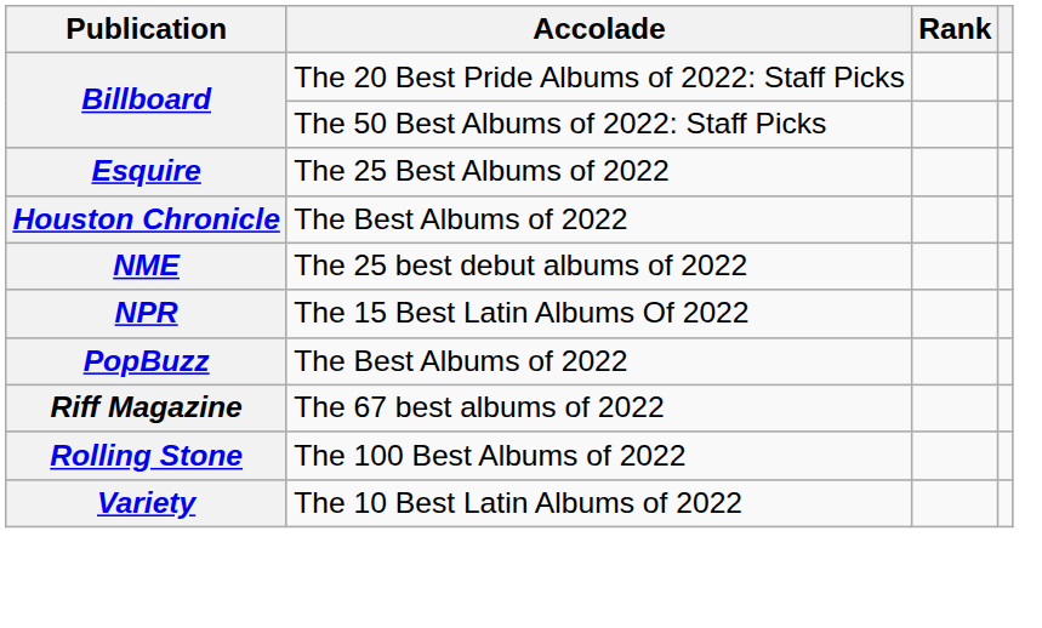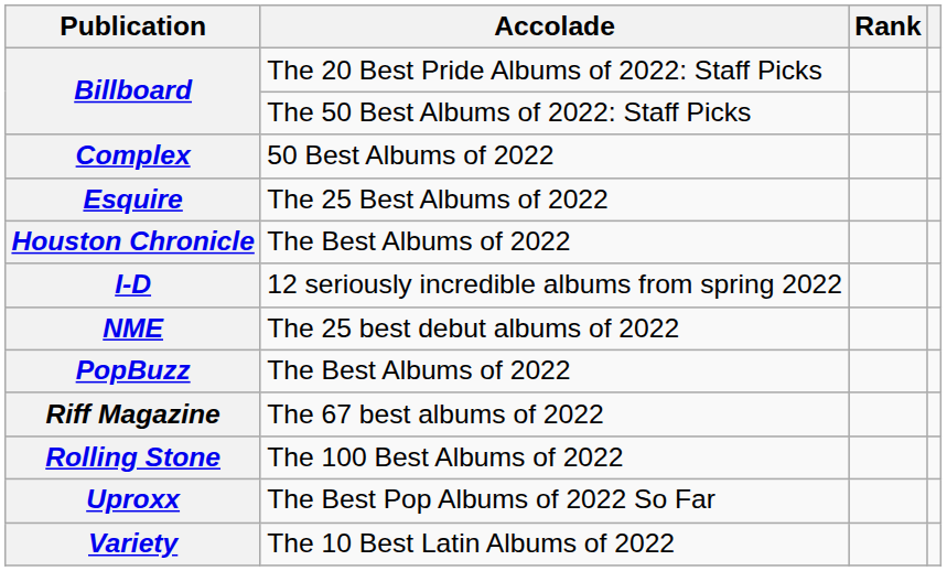 <table class="wikitable sortable plainrowheaders">
 <tr>
 <th scope="col">Publication</th>
 <th scope="col">Accolade</th>
 <th scope="col">Rank</th>
 <th scope="col" class="unsortable"></th>
 </tr>
 <tr>
 <th scope="row" rowspan="2"><em><a href='#'>Billboard</a></em></th>
 <td>The 20 Best Pride Albums of 2022: Staff Picks</td>
 <td></td>
 <td></td>
 </tr>
 <tr>
 <td>The 50 Best Albums of 2022: Staff Picks</td>
 <td></td>
 <td></td>
 </tr>
 <tr>
+<th scope="row"><em><a href='#'>Complex</a></em></th>
+<td>50 Best Albums of 2022</td>
+<td></td>
+<td></td>
+</tr>
+<tr>
 <th scope="row"><em><a href='#'>Esquire</a></em></th>
 <td>The 25 Best Albums of 2022</td>
 <td></td>
 <td></td>
 </tr>
 <tr>
 <th scope="row"><em><a href='#'>Houston Chronicle</a></em></th>
 <td>The Best Albums of 2022</td>
 <td></td>
 <td></td>
 </tr>
 <tr>
-<th scope="row"><em><a href='#'>NME</a></em></th>
-<td>The 25 best debut albums of 2022</td>
+<th scope="row"><em><a href='#'>I-D</a></em></th>
+<td>12 seriously incredible albums from spring 2022</td>
 <td></td>
 <td></td>
 </tr>
 <tr>
-<th scope="row"><em><a href='#'>NPR</a></em></th>
-<td>The 15 Best Latin Albums Of 2022</td>
+<th scope="row"><em><a href='#'>NME</a></em></th>
+<td>The 25 best debut albums of 2022</td>
 <td></td>
 <td></td>
 </tr>
 <tr>
 <th scope="row"><em><a href='#'>PopBuzz</a></em></th>
 <td>The Best Albums of 2022</td>
 <td></td>
 <td></td>
 </tr>
 <tr>
 <th scope="row"><em>Riff Magazine</em></th>
 <td>The 67 best albums of 2022</td>
 <td></td>
 <td></td>
 </tr>
 <tr>
 <th scope="row"><em><a href='#'>Rolling Stone</a></em></th>
 <td>The 100 Best Albums of 2022</td>
 <td></td>
 <td></td>
 </tr>
 <tr>
+<th scope="row"><em><a href='#'>Uproxx</a></em></th>
+<td>The Best Pop Albums of 2022 So Far</td>
+<td></td>
+<td></td>
+</tr>
+<tr>
 <th scope="row"><em><a href='#'>Variety</a></em></th>
 <td>The 10 Best Latin Albums of 2022</td>
 <td></td>
 <td></td>
 </tr>
 </table>
